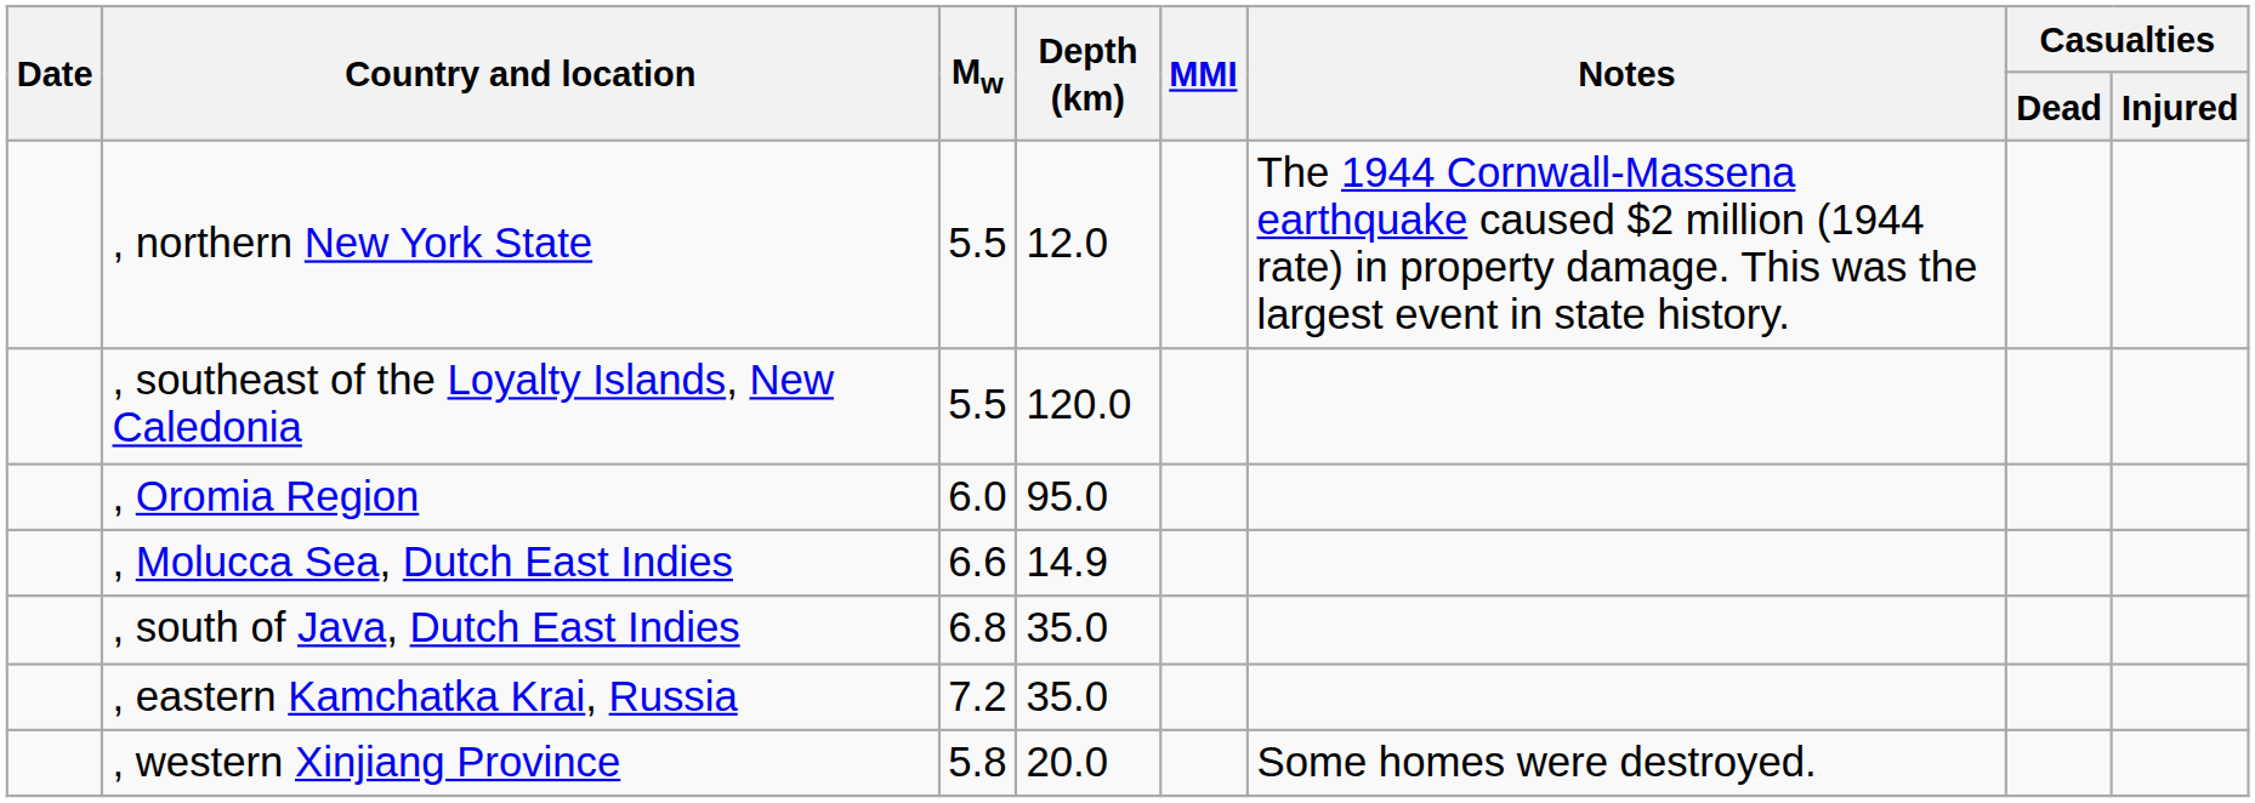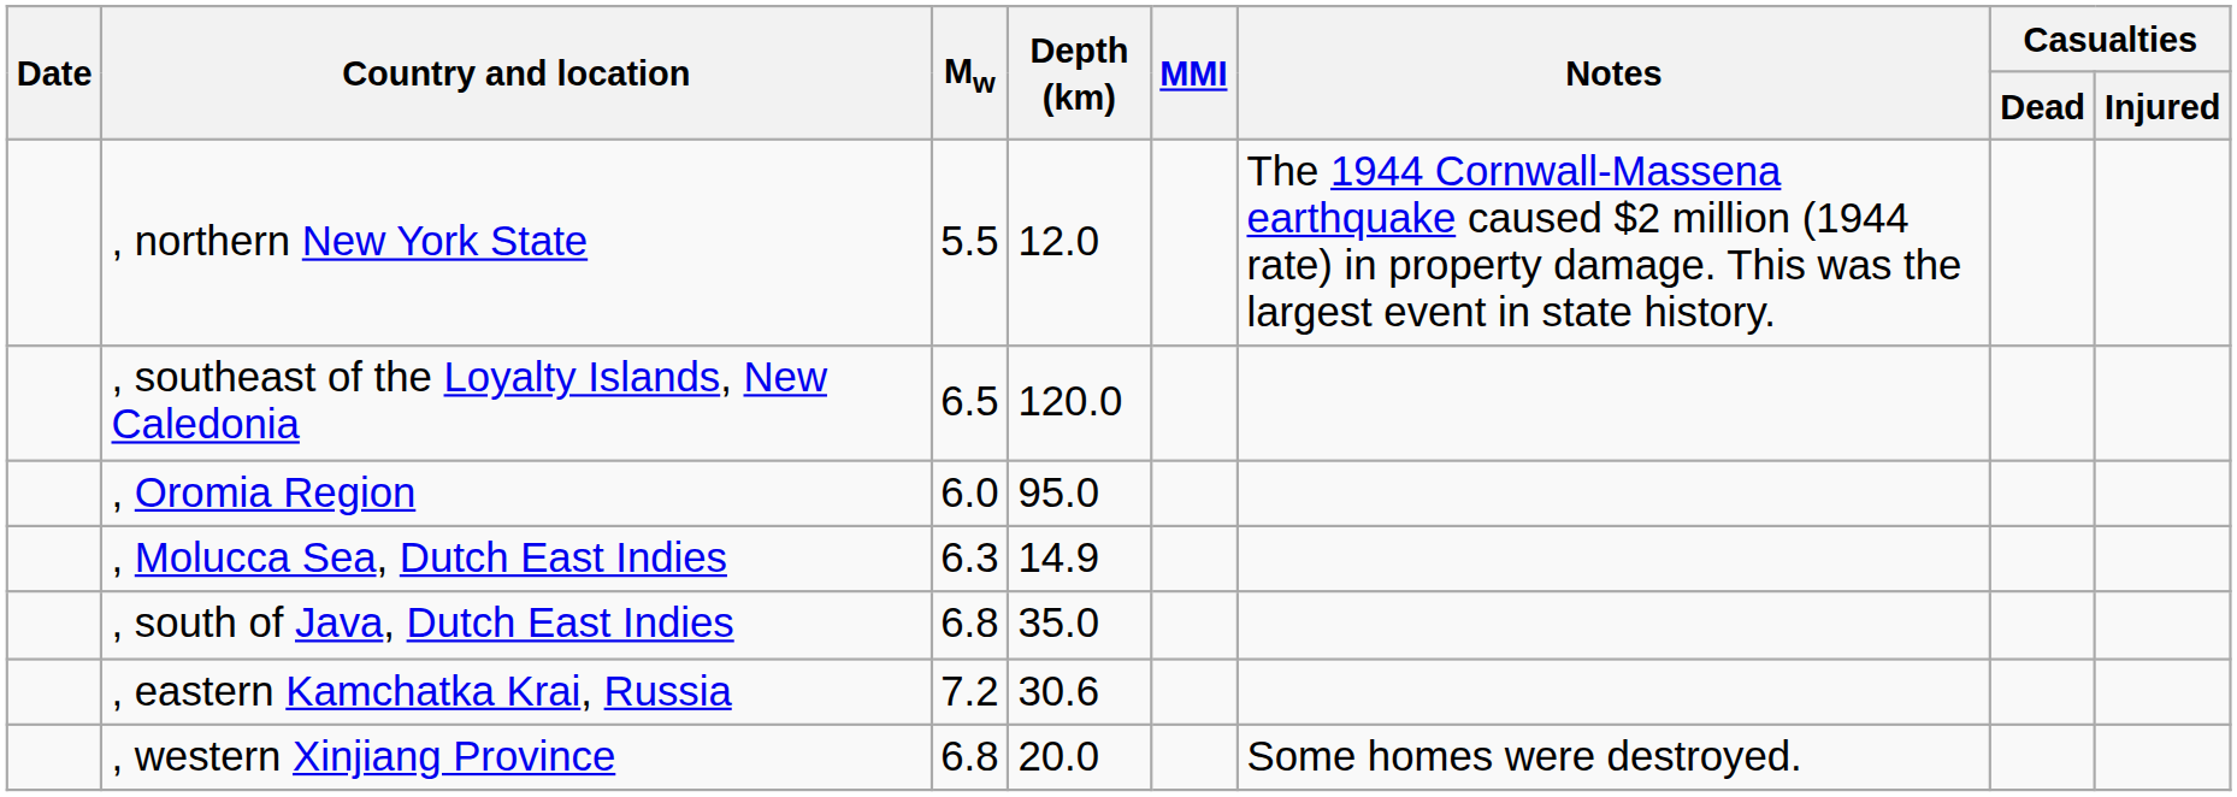 <table class="wikitable sortable sort-under" style="border:1px black; margin-left:1em;">
 <tr>
 <th rowspan="2"><small>Date</small></th>
 <th rowspan="2" style="width: 310px"><small>Country and location</small></th>
 <th rowspan="2"><small>M<sub>w</sub></small></th>
 <th rowspan="2"><small>Depth (km)</small></th>
 <th rowspan="2"><small><a href='#'>MMI</a></small></th>
 <th rowspan="2" class="unsortable"><small>Notes</small></th>
 <th colspan="2"><small>Casualties</small></th>
 </tr>
 <tr>
 <th><small>Dead</small></th>
 <th><small>Injured</small></th>
 </tr>
 <tr>
 <td></td>
 <td>, northern <a href='#'>New York State</a></td>
 <td>5.5</td>
 <td>12.0</td>
 <td></td>
 <td>The <a href='#'>1944 Cornwall-Massena earthquake</a> caused $2 million (1944 rate) in property damage. This was the largest event in state history.</td>
 <td></td>
 <td></td>
 </tr>
 <tr>
 <td></td>
 <td>, southeast of the <a href='#'>Loyalty Islands</a>, <a href='#'>New Caledonia</a></td>
-<td>5.5</td>
+<td>6.5</td>
 <td>120.0</td>
 <td></td>
 <td></td>
 <td></td>
 <td></td>
 </tr>
 <tr>
 <td></td>
 <td>, <a href='#'>Oromia Region</a></td>
 <td>6.0</td>
 <td>95.0</td>
 <td></td>
 <td></td>
 <td></td>
 <td></td>
 </tr>
 <tr>
 <td></td>
 <td>, <a href='#'>Molucca Sea</a>, <a href='#'>Dutch East Indies</a></td>
-<td>6.6</td>
+<td>6.3</td>
 <td>14.9</td>
 <td></td>
 <td></td>
 <td></td>
 <td></td>
 </tr>
 <tr>
 <td></td>
 <td>, south of <a href='#'>Java</a>, <a href='#'>Dutch East Indies</a></td>
 <td>6.8</td>
 <td>35.0</td>
 <td></td>
 <td></td>
 <td></td>
 <td></td>
 </tr>
 <tr>
 <td></td>
 <td>, eastern <a href='#'>Kamchatka Krai</a>, <a href='#'>Russia</a></td>
 <td>7.2</td>
-<td>35.0</td>
+<td>30.6</td>
 <td></td>
 <td></td>
 <td></td>
 <td></td>
 </tr>
 <tr>
 <td></td>
 <td>, western <a href='#'>Xinjiang Province</a></td>
-<td>5.8</td>
+<td>6.8</td>
 <td>20.0</td>
 <td></td>
 <td>Some homes were destroyed.</td>
 <td></td>
 <td></td>
 </tr>
 </table>
